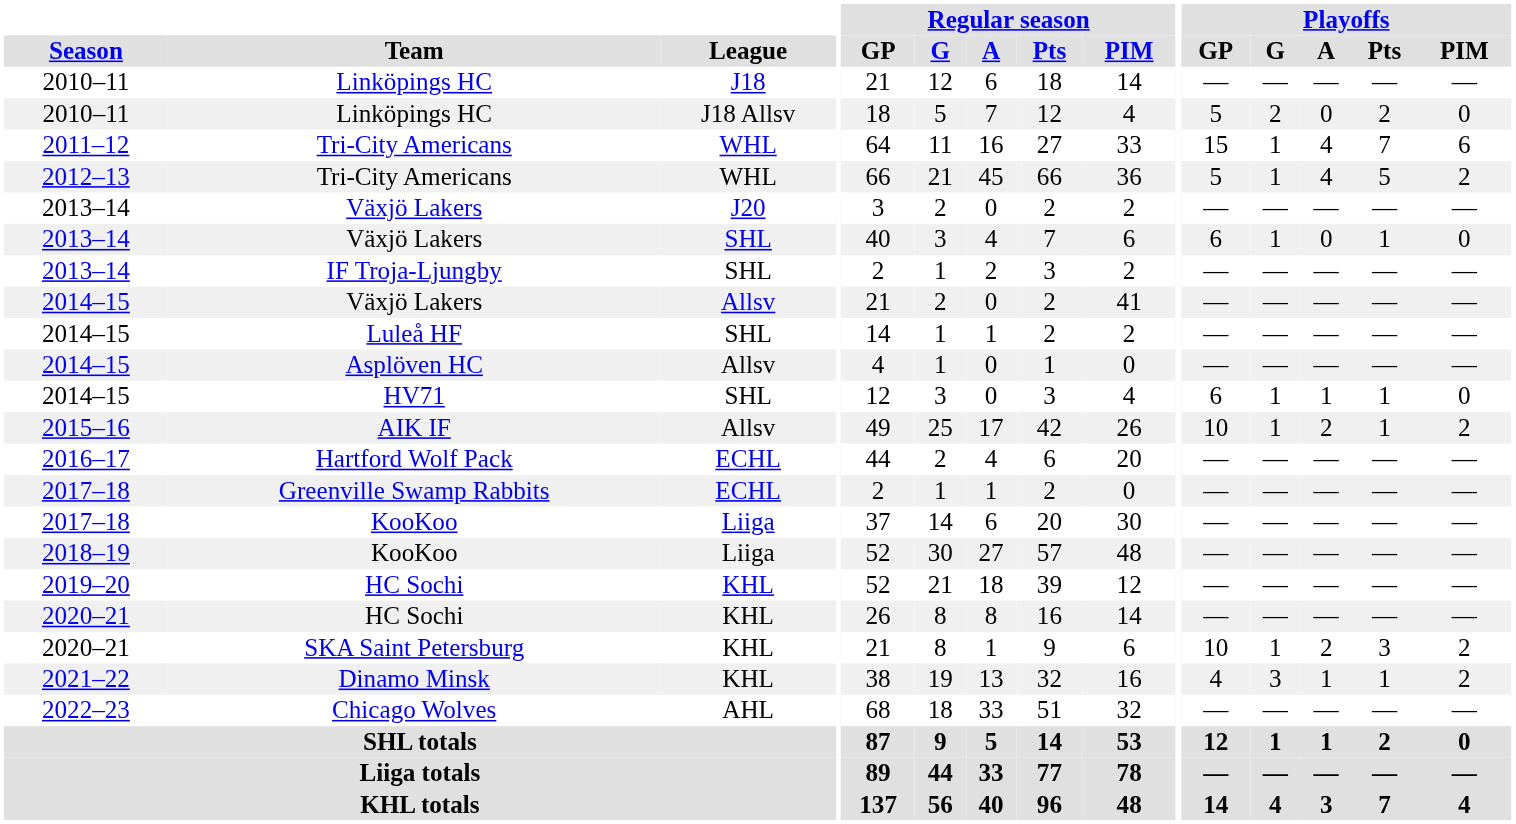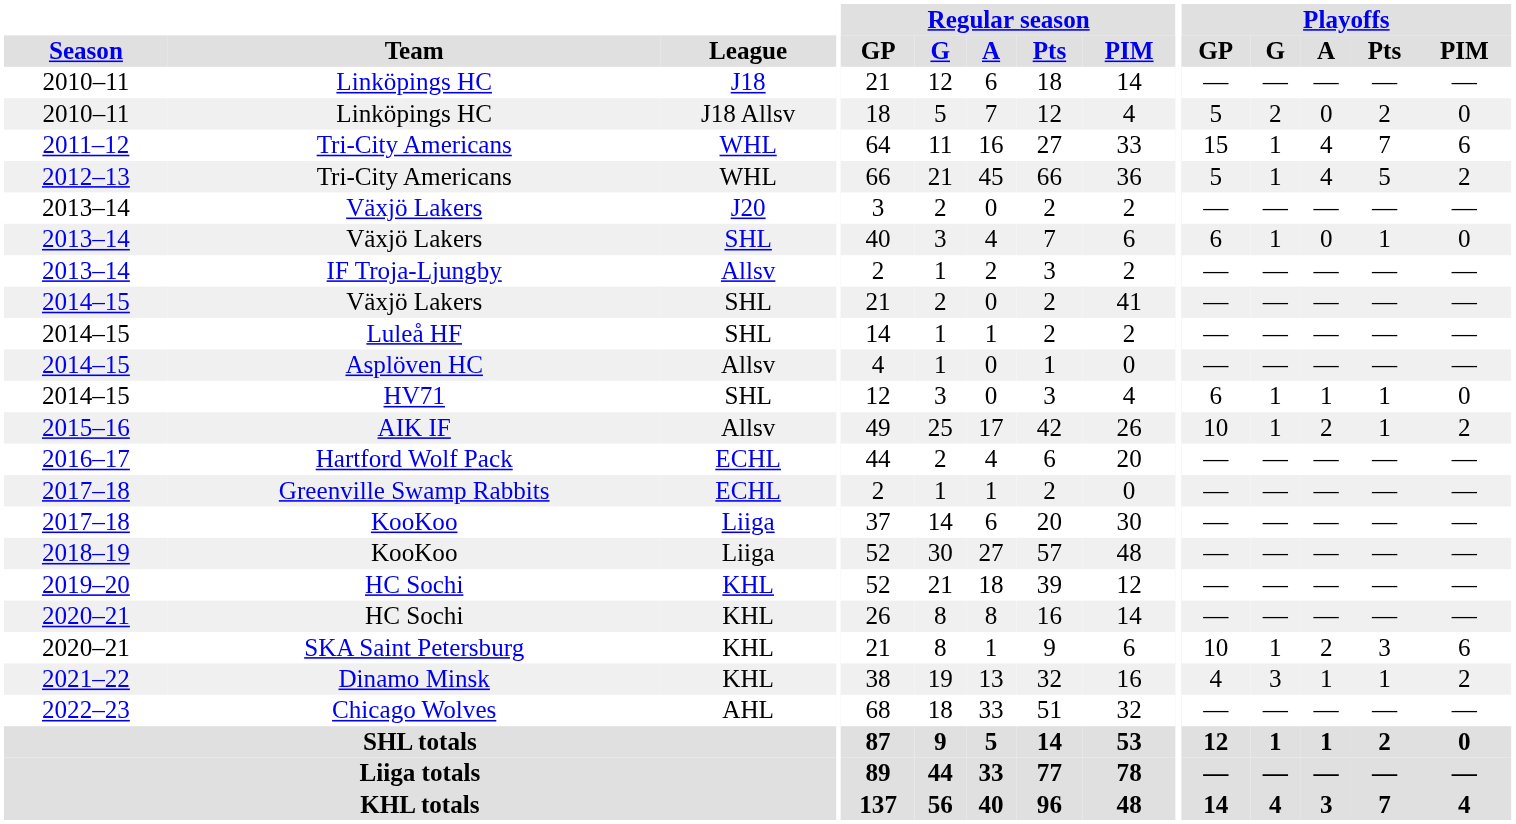 <table border="0" cellpadding="1" cellspacing="0" style="text-align:center; width:60em">
 <tr bgcolor="#e0e0e0">
 <th colspan="3" bgcolor="#ffffff"></th>
 <th rowspan="99" bgcolor="#ffffff"></th>
 <th colspan="5"><a href='#'>Regular season</a></th>
 <th rowspan="99" bgcolor="#ffffff"></th>
 <th colspan="5"><a href='#'>Playoffs</a></th>
 </tr>
 <tr bgcolor="#e0e0e0">
 <th><a href='#'>Season</a></th>
 <th>Team</th>
 <th>League</th>
 <th>GP</th>
 <th><a href='#'>G</a></th>
 <th><a href='#'>A</a></th>
 <th><a href='#'>Pts</a></th>
 <th><a href='#'>PIM</a></th>
 <th>GP</th>
 <th>G</th>
 <th>A</th>
 <th>Pts</th>
 <th>PIM</th>
 </tr>
 <tr>
 <td>2010–11</td>
 <td><a href='#'>Linköpings HC</a></td>
 <td><a href='#'>J18</a></td>
 <td>21</td>
 <td>12</td>
 <td>6</td>
 <td>18</td>
 <td>14</td>
 <td>—</td>
 <td>—</td>
 <td>—</td>
 <td>—</td>
 <td>—</td>
 </tr>
 <tr bgcolor="#f0f0f0">
 <td>2010–11</td>
 <td>Linköpings HC</td>
 <td>J18 Allsv</td>
 <td>18</td>
 <td>5</td>
 <td>7</td>
 <td>12</td>
 <td>4</td>
 <td>5</td>
 <td>2</td>
 <td>0</td>
 <td>2</td>
 <td>0</td>
 </tr>
 <tr>
 <td><a href='#'>2011–12</a></td>
 <td><a href='#'>Tri-City Americans</a></td>
 <td><a href='#'>WHL</a></td>
 <td>64</td>
 <td>11</td>
 <td>16</td>
 <td>27</td>
 <td>33</td>
 <td>15</td>
 <td>1</td>
 <td>4</td>
 <td>7</td>
 <td>6</td>
 </tr>
 <tr bgcolor="#f0f0f0">
 <td><a href='#'>2012–13</a></td>
 <td>Tri-City Americans</td>
 <td>WHL</td>
 <td>66</td>
 <td>21</td>
 <td>45</td>
 <td>66</td>
 <td>36</td>
 <td>5</td>
 <td>1</td>
 <td>4</td>
 <td>5</td>
 <td>2</td>
 </tr>
 <tr>
 <td>2013–14</td>
 <td><a href='#'>Växjö Lakers</a></td>
 <td><a href='#'>J20</a></td>
 <td>3</td>
 <td>2</td>
 <td>0</td>
 <td>2</td>
 <td>2</td>
 <td>—</td>
 <td>—</td>
 <td>—</td>
 <td>—</td>
 <td>—</td>
 </tr>
 <tr bgcolor="#f0f0f0">
 <td><a href='#'>2013–14</a></td>
 <td>Växjö Lakers</td>
 <td><a href='#'>SHL</a></td>
 <td>40</td>
 <td>3</td>
 <td>4</td>
 <td>7</td>
 <td>6</td>
 <td>6</td>
 <td>1</td>
 <td>0</td>
 <td>1</td>
 <td>0</td>
 </tr>
 <tr>
 <td><a href='#'>2013–14</a></td>
 <td><a href='#'>IF Troja-Ljungby</a></td>
-<td>SHL</td>
+<td><a href='#'>Allsv</a></td>
 <td>2</td>
 <td>1</td>
 <td>2</td>
 <td>3</td>
 <td>2</td>
 <td>—</td>
 <td>—</td>
 <td>—</td>
 <td>—</td>
 <td>—</td>
 </tr>
 <tr bgcolor="#f0f0f0">
 <td><a href='#'>2014–15</a></td>
 <td>Växjö Lakers</td>
-<td><a href='#'>Allsv</a></td>
+<td>SHL</td>
 <td>21</td>
 <td>2</td>
 <td>0</td>
 <td>2</td>
 <td>41</td>
 <td>—</td>
 <td>—</td>
 <td>—</td>
 <td>—</td>
 <td>—</td>
 </tr>
 <tr>
 <td>2014–15</td>
 <td><a href='#'>Luleå HF</a></td>
 <td>SHL</td>
 <td>14</td>
 <td>1</td>
 <td>1</td>
 <td>2</td>
 <td>2</td>
 <td>—</td>
 <td>—</td>
 <td>—</td>
 <td>—</td>
 <td>—</td>
 </tr>
 <tr bgcolor="#f0f0f0">
 <td><a href='#'>2014–15</a></td>
 <td><a href='#'>Asplöven HC</a></td>
 <td>Allsv</td>
 <td>4</td>
 <td>1</td>
 <td>0</td>
 <td>1</td>
 <td>0</td>
 <td>—</td>
 <td>—</td>
 <td>—</td>
 <td>—</td>
 <td>—</td>
 </tr>
 <tr>
 <td>2014–15</td>
 <td><a href='#'>HV71</a></td>
 <td>SHL</td>
 <td>12</td>
 <td>3</td>
 <td>0</td>
 <td>3</td>
 <td>4</td>
 <td>6</td>
 <td>1</td>
 <td>1</td>
 <td>1</td>
 <td>0</td>
 </tr>
 <tr bgcolor="#f0f0f0">
 <td><a href='#'>2015–16</a></td>
 <td><a href='#'>AIK IF</a></td>
 <td>Allsv</td>
 <td>49</td>
 <td>25</td>
 <td>17</td>
 <td>42</td>
 <td>26</td>
 <td>10</td>
 <td>1</td>
 <td>2</td>
 <td>1</td>
 <td>2</td>
 </tr>
 <tr>
 <td><a href='#'>2016–17</a></td>
 <td><a href='#'>Hartford Wolf Pack</a></td>
 <td><a href='#'>ECHL</a></td>
 <td>44</td>
 <td>2</td>
 <td>4</td>
 <td>6</td>
 <td>20</td>
 <td>—</td>
 <td>—</td>
 <td>—</td>
 <td>—</td>
 <td>—</td>
 </tr>
 <tr bgcolor="#f0f0f0">
 <td><a href='#'>2017–18</a></td>
 <td><a href='#'>Greenville Swamp Rabbits</a></td>
 <td><a href='#'>ECHL</a></td>
 <td>2</td>
 <td>1</td>
 <td>1</td>
 <td>2</td>
 <td>0</td>
 <td>—</td>
 <td>—</td>
 <td>—</td>
 <td>—</td>
 <td>—</td>
 </tr>
 <tr>
 <td><a href='#'>2017–18</a></td>
 <td><a href='#'>KooKoo</a></td>
 <td><a href='#'>Liiga</a></td>
 <td>37</td>
 <td>14</td>
 <td>6</td>
 <td>20</td>
 <td>30</td>
 <td>—</td>
 <td>—</td>
 <td>—</td>
 <td>—</td>
 <td>—</td>
 </tr>
 <tr bgcolor="#f0f0f0">
 <td><a href='#'>2018–19</a></td>
 <td>KooKoo</td>
 <td>Liiga</td>
 <td>52</td>
 <td>30</td>
 <td>27</td>
 <td>57</td>
 <td>48</td>
 <td>—</td>
 <td>—</td>
 <td>—</td>
 <td>—</td>
 <td>—</td>
 </tr>
 <tr>
 <td><a href='#'>2019–20</a></td>
 <td><a href='#'>HC Sochi</a></td>
 <td><a href='#'>KHL</a></td>
 <td>52</td>
 <td>21</td>
 <td>18</td>
 <td>39</td>
 <td>12</td>
 <td>—</td>
 <td>—</td>
 <td>—</td>
 <td>—</td>
 <td>—</td>
 </tr>
 <tr bgcolor="#f0f0f0">
 <td><a href='#'>2020–21</a></td>
 <td>HC Sochi</td>
 <td>KHL</td>
 <td>26</td>
 <td>8</td>
 <td>8</td>
 <td>16</td>
 <td>14</td>
 <td>—</td>
 <td>—</td>
 <td>—</td>
 <td>—</td>
 <td>—</td>
 </tr>
 <tr>
 <td>2020–21</td>
 <td><a href='#'>SKA Saint Petersburg</a></td>
 <td>KHL</td>
 <td>21</td>
 <td>8</td>
 <td>1</td>
 <td>9</td>
 <td>6</td>
 <td>10</td>
 <td>1</td>
 <td>2</td>
 <td>3</td>
-<td>2</td>
+<td>6</td>
 </tr>
 <tr bgcolor="#f0f0f0">
 <td><a href='#'>2021–22</a></td>
 <td><a href='#'>Dinamo Minsk</a></td>
 <td>KHL</td>
 <td>38</td>
 <td>19</td>
 <td>13</td>
 <td>32</td>
 <td>16</td>
 <td>4</td>
 <td>3</td>
 <td>1</td>
 <td>1</td>
 <td>2</td>
 </tr>
 <tr>
 <td><a href='#'>2022–23</a></td>
 <td><a href='#'>Chicago Wolves</a></td>
 <td>AHL</td>
 <td>68</td>
 <td>18</td>
 <td>33</td>
 <td>51</td>
 <td>32</td>
 <td>—</td>
 <td>—</td>
 <td>—</td>
 <td>—</td>
 <td>—</td>
 </tr>
 <tr bgcolor="#e0e0e0">
 <th colspan="3">SHL totals</th>
 <th>87</th>
 <th>9</th>
 <th>5</th>
 <th>14</th>
 <th>53</th>
 <th>12</th>
 <th>1</th>
 <th>1</th>
 <th>2</th>
 <th>0</th>
 </tr>
 <tr style="background:#e0e0e0;">
 <th colspan="3">Liiga totals</th>
 <th>89</th>
 <th>44</th>
 <th>33</th>
 <th>77</th>
 <th>78</th>
 <th>—</th>
 <th>—</th>
 <th>—</th>
 <th>—</th>
 <th>—</th>
 </tr>
 <tr style="background:#e0e0e0;">
 <th colspan="3">KHL totals</th>
 <th>137</th>
 <th>56</th>
 <th>40</th>
 <th>96</th>
 <th>48</th>
 <th>14</th>
 <th>4</th>
 <th>3</th>
 <th>7</th>
 <th>4</th>
 </tr>
 </table>
